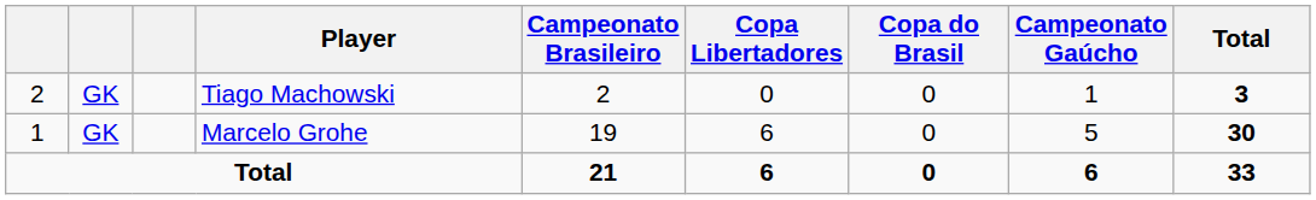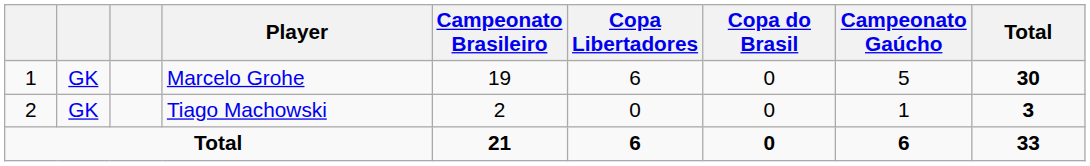 <table class="wikitable" style="text-align:center;">
 <tr>
 <th width="33"></th>
 <th width="33"></th>
 <th width="33"></th>
 <th width="200">Player</th>
 <th width="95"><a href='#'>Campeonato Brasileiro</a></th>
 <th width="95"><a href='#'>Copa Libertadores</a></th>
 <th width="95"><a href='#'>Copa do Brasil</a></th>
 <th width="95"><a href='#'>Campeonato Gaúcho</a></th>
 <th width="80">Total</th>
 </tr>
 <tr>
+<td rowspan=1>1</td>
+<td><a href='#'>GK</a></td>
+<td></td>
+<td align=left><a href='#'>Marcelo Grohe</a></td>
+<td>19</td>
+<td>6</td>
+<td>0</td>
+<td>5</td>
+<td><strong>30</strong></td>
+</tr>
+<tr>
 <td rowspan=1>2</td>
 <td><a href='#'>GK</a></td>
 <td></td>
 <td align=left><a href='#'>Tiago Machowski</a></td>
 <td>2</td>
 <td>0</td>
 <td>0</td>
 <td>1</td>
 <td><strong>3</strong></td>
 </tr>
 <tr>
-<td rowspan=1>1</td>
-<td><a href='#'>GK</a></td>
-<td></td>
-<td align=left><a href='#'>Marcelo Grohe</a></td>
-<td>19</td>
-<td>6</td>
-<td>0</td>
-<td>5</td>
-<td><strong>30</strong></td>
-</tr>
-<tr>
 <td colspan=4><strong>Total</strong></td>
 <td><strong>21</strong></td>
 <td><strong>6</strong></td>
 <td><strong>0</strong></td>
 <td><strong>6</strong></td>
 <td><strong>33</strong></td>
 </tr>
 </table>
